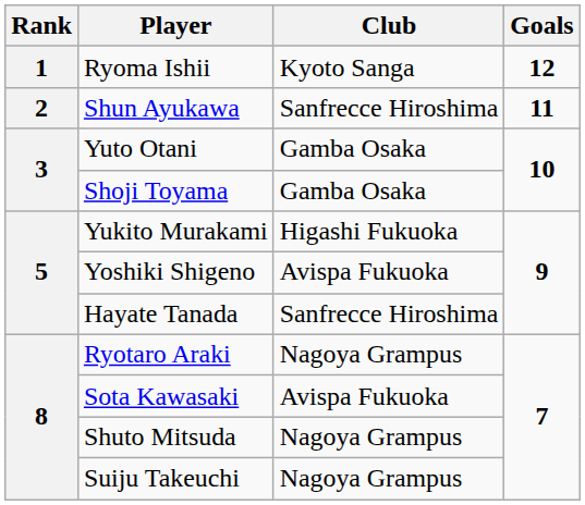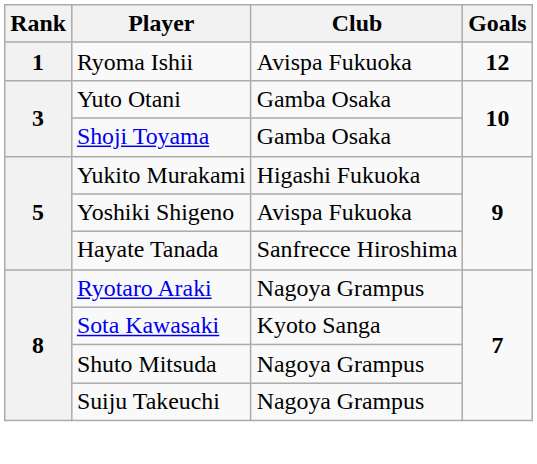 <table class="wikitable" style="text-align:center">
 <tr>
 <th>Rank</th>
 <th>Player</th>
 <th>Club</th>
 <th>Goals</th>
 </tr>
 <tr>
 <th rowspan="1">1</th>
 <td align="left"> Ryoma Ishii</td>
-<td align="left">Kyoto Sanga</td>
+<td align="left">Avispa Fukuoka</td>
 <td rowspan="1"><strong>12</strong></td>
-</tr>
-<tr>
-<th rowspan="1">2</th>
-<td align="left"> <a href='#'>Shun Ayukawa</a></td>
-<td align="left">Sanfrecce Hiroshima</td>
-<td rowspan="1"><strong>11</strong></td>
 </tr>
 <tr>
 <th rowspan="2">3</th>
 <td align="left"> Yuto Otani</td>
 <td align="left">Gamba Osaka</td>
 <td rowspan="2"><strong>10</strong></td>
 </tr>
 <tr>
 <td align="left"> <a href='#'>Shoji Toyama</a></td>
 <td align="left">Gamba Osaka</td>
 </tr>
 <tr>
 <th rowspan="3">5</th>
 <td align="left"> Yukito Murakami</td>
 <td align="left">Higashi Fukuoka</td>
 <td rowspan="3"><strong>9</strong></td>
 </tr>
 <tr>
 <td align="left"> Yoshiki Shigeno</td>
 <td align="left">Avispa Fukuoka</td>
 </tr>
 <tr>
 <td align="left"> Hayate Tanada</td>
 <td align="left">Sanfrecce Hiroshima</td>
 </tr>
 <tr>
 <th rowspan="4">8</th>
 <td align="left"> <a href='#'>Ryotaro Araki</a></td>
 <td align="left">Nagoya Grampus</td>
 <td rowspan="4"><strong>7</strong></td>
 </tr>
 <tr>
 <td align="left"> <a href='#'>Sota Kawasaki</a></td>
-<td align="left">Avispa Fukuoka</td>
+<td align="left">Kyoto Sanga</td>
 </tr>
 <tr>
 <td align="left"> Shuto Mitsuda</td>
 <td align="left">Nagoya Grampus</td>
 </tr>
 <tr>
 <td align="left"> Suiju Takeuchi</td>
 <td align="left">Nagoya Grampus</td>
 </tr>
 </table>
